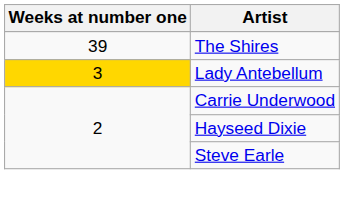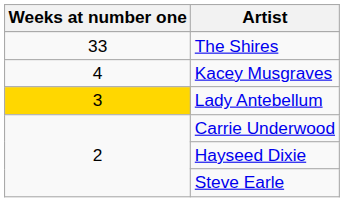 <table class="wikitable plainrowheaders sortable">
 <tr>
 <th scope=col>Weeks at number one</th>
 <th scope=col>Artist</th>
 </tr>
 <tr class=unsortable>
 </tr>
 <tr>
-<td align="center">39</td>
+<td align="center">33</td>
 <td><a href='#'>The Shires</a></td>
+</tr>
+<tr>
+<td align="center">4</td>
+<td><a href='#'>Kacey Musgraves</a></td>
 </tr>
 <tr>
 <td align="center" style="background: gold;">3</td>
 <td><a href='#'>Lady Antebellum</a></td>
 </tr>
 <tr>
 <td align="center" rowspan=3>2</td>
 <td><a href='#'>Carrie Underwood</a></td>
 </tr>
 <tr>
 <td><a href='#'>Hayseed Dixie</a></td>
 </tr>
 <tr>
 <td><a href='#'>Steve Earle</a></td>
 </tr>
 </table>
